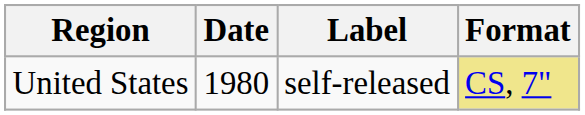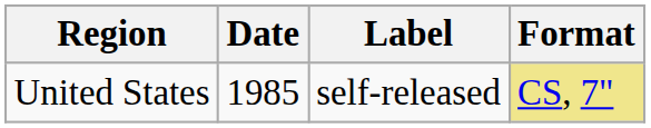 <table class="wikitable">
 <tr>
 <th>Region</th>
 <th>Date</th>
 <th>Label</th>
 <th>Format</th>
 </tr>
 <tr>
 <td>United States</td>
-<td>1980</td>
+<td>1985</td>
 <td>self-released</td>
 <td style="background: khaki;"><a href='#'>CS</a>, <a href='#'>7"</a></td>
 </tr>
 </table>
